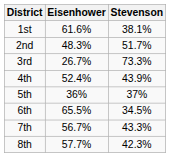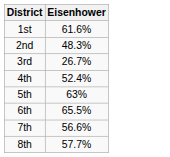 <table class="wikitable sortable" - style="text-align:center;">
 <tr>
 <th>District</th>
 <th>Eisenhower</th>
-<th>Stevenson</th>
 </tr>
 <tr>
 <td>1st</td>
 <td>61.6%</td>
-<td>38.1%</td>
 </tr>
 <tr>
 <td>2nd</td>
 <td>48.3%</td>
-<td>51.7%</td>
 </tr>
 <tr>
 <td>3rd</td>
 <td>26.7%</td>
-<td>73.3%</td>
 </tr>
 <tr>
 <td>4th</td>
 <td>52.4%</td>
-<td>43.9%</td>
 </tr>
 <tr>
 <td>5th</td>
-<td>36%</td>
-<td>37%</td>
+<td>63%</td>
 </tr>
 <tr>
 <td>6th</td>
 <td>65.5%</td>
-<td>34.5%</td>
 </tr>
 <tr>
 <td>7th</td>
-<td>56.7%</td>
-<td>43.3%</td>
+<td>56.6%</td>
 </tr>
 <tr>
 <td>8th</td>
 <td>57.7%</td>
-<td>42.3%</td>
 </tr>
 </table>
